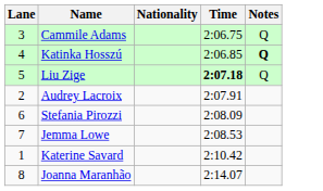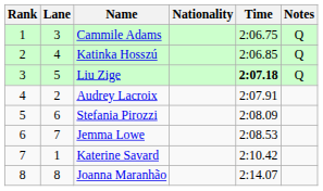 <table class="wikitable sortable" style="text-align:center">
 <tr>
+<th>Rank</th>
 <th>Lane</th>
 <th>Name</th>
 <th>Nationality</th>
 <th>Time</th>
 <th>Notes</th>
 </tr>
 <tr bgcolor=ccffcc>
+<td>1</td>
 <td>3</td>
 <td align=left><a href='#'>Cammile Adams</a></td>
 <td align=left></td>
 <td>2:06.75</td>
 <td>Q</td>
 </tr>
 <tr bgcolor=ccffcc>
+<td>2</td>
 <td>4</td>
 <td align=left><a href='#'>Katinka Hosszú</a></td>
 <td align=left></td>
 <td>2:06.85</td>
-<td><strong>Q</strong></td>
+<td>Q</td>
 </tr>
 <tr bgcolor=ccffcc>
+<td>3</td>
 <td>5</td>
 <td align=left><a href='#'>Liu Zige</a></td>
 <td align=left></td>
 <td><strong>2:07.18</strong></td>
 <td>Q</td>
 </tr>
 <tr>
+<td>4</td>
 <td>2</td>
 <td align=left><a href='#'>Audrey Lacroix</a></td>
 <td align=left></td>
 <td>2:07.91</td>
 <td></td>
 </tr>
 <tr>
+<td>5</td>
 <td>6</td>
 <td align=left><a href='#'>Stefania Pirozzi</a></td>
 <td align=left></td>
 <td>2:08.09</td>
 <td></td>
 </tr>
 <tr>
+<td>6</td>
 <td>7</td>
 <td align=left><a href='#'>Jemma Lowe</a></td>
 <td align=left></td>
 <td>2:08.53</td>
 <td></td>
 </tr>
 <tr>
+<td>7</td>
 <td>1</td>
 <td align=left><a href='#'>Katerine Savard</a></td>
 <td align=left></td>
 <td>2:10.42</td>
 <td></td>
 </tr>
 <tr>
 <td>8</td>
+<td>8</td>
 <td align=left><a href='#'>Joanna Maranhão</a></td>
 <td align=left></td>
 <td>2:14.07</td>
 <td></td>
 </tr>
 </table>
